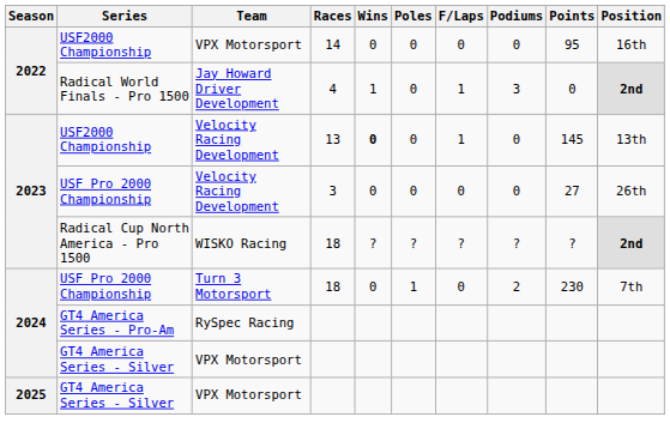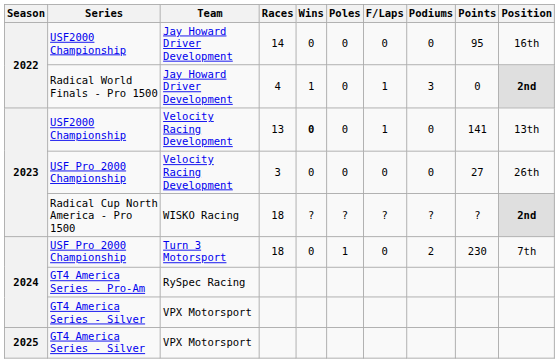 <table class="wikitable" style="font-size: 90%; text-align:center">
 <tr>
 <th>Season</th>
 <th>Series</th>
 <th>Team</th>
 <th>Races</th>
 <th>Wins</th>
 <th><strong>Poles</strong></th>
 <th>F/Laps</th>
 <th>Podiums</th>
 <th>Points</th>
 <th>Position</th>
 </tr>
 <tr>
 <th rowspan="2">2022</th>
 <td align="left"><a href='#'>USF2000 Championship</a></td>
-<td align=left>VPX Motorsport</td>
+<td align="left"><a href='#'>Jay Howard Driver Development</a></td>
 <td>14</td>
 <td>0</td>
 <td>0</td>
 <td>0</td>
 <td>0</td>
 <td>95</td>
 <td>16th</td>
 </tr>
 <tr>
 <td align="left">Radical World Finals - Pro 1500</td>
 <td align="left"><a href='#'>Jay Howard Driver Development</a></td>
 <td>4</td>
 <td>1</td>
 <td>0</td>
 <td>1</td>
 <td>3</td>
 <td>0</td>
 <td style="background:#DFDFDF;"><strong>2nd</strong></td>
 </tr>
 <tr>
 <th rowspan="3">2023</th>
 <td align="left"><a href='#'>USF2000 Championship</a></td>
 <td align="left"><a href='#'>Velocity Racing Development</a></td>
 <td>13</td>
 <td><strong>0</strong></td>
 <td>0</td>
 <td>1</td>
 <td>0</td>
-<td>145</td>
+<td>141</td>
 <td>13th</td>
 </tr>
 <tr>
 <td align="left"><a href='#'>USF Pro 2000 Championship</a></td>
 <td align="left"><a href='#'>Velocity Racing Development</a></td>
 <td>3</td>
 <td>0</td>
 <td>0</td>
 <td>0</td>
 <td>0</td>
 <td>27</td>
 <td>26th</td>
 </tr>
 <tr>
 <td align="left">Radical Cup North America - Pro 1500</td>
 <td align="left">WISKO Racing</td>
 <td>18</td>
 <td>?</td>
 <td>?</td>
 <td>?</td>
 <td>?</td>
 <td>?</td>
 <td style="background:#DFDFDF;"><strong>2nd</strong></td>
 </tr>
 <tr>
 <th rowspan="3">2024</th>
 <td align=left><a href='#'>USF Pro 2000 Championship</a></td>
 <td align=left><a href='#'>Turn 3 Motorsport</a></td>
 <td>18</td>
 <td>0</td>
 <td>1</td>
 <td>0</td>
 <td>2</td>
 <td>230</td>
 <td>7th</td>
 </tr>
 <tr>
 <td align=left><a href='#'>GT4 America Series - Pro-Am</a></td>
 <td align=left>RySpec Racing</td>
 <td></td>
 <td></td>
 <td></td>
 <td></td>
 <td></td>
 <td></td>
 <td></td>
 </tr>
 <tr>
 <td align=left><a href='#'>GT4 America Series - Silver</a></td>
 <td align=left>VPX Motorsport</td>
 <td></td>
 <td></td>
 <td></td>
 <td></td>
 <td></td>
 <td></td>
 <td></td>
 </tr>
 <tr>
 <th>2025</th>
 <td align=left><a href='#'>GT4 America Series - Silver</a></td>
 <td align=left>VPX Motorsport</td>
 <td></td>
 <td></td>
 <td></td>
 <td></td>
 <td></td>
 <td></td>
 <td></td>
 </tr>
 </table>
